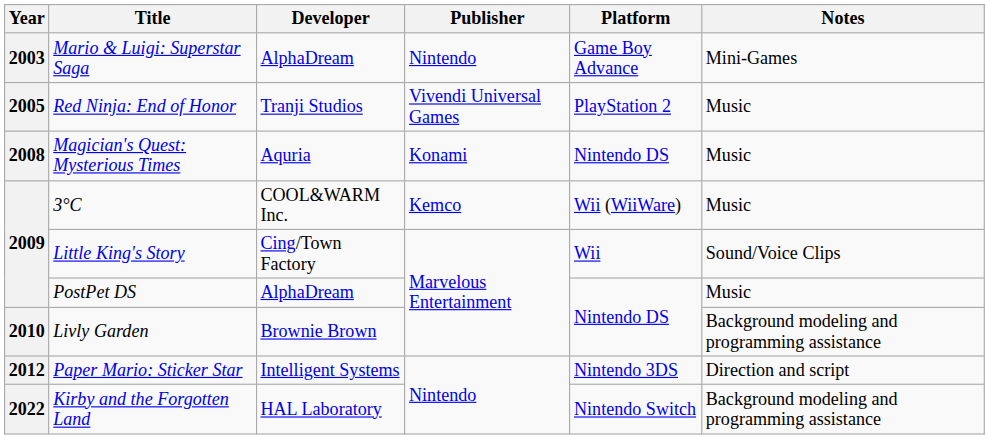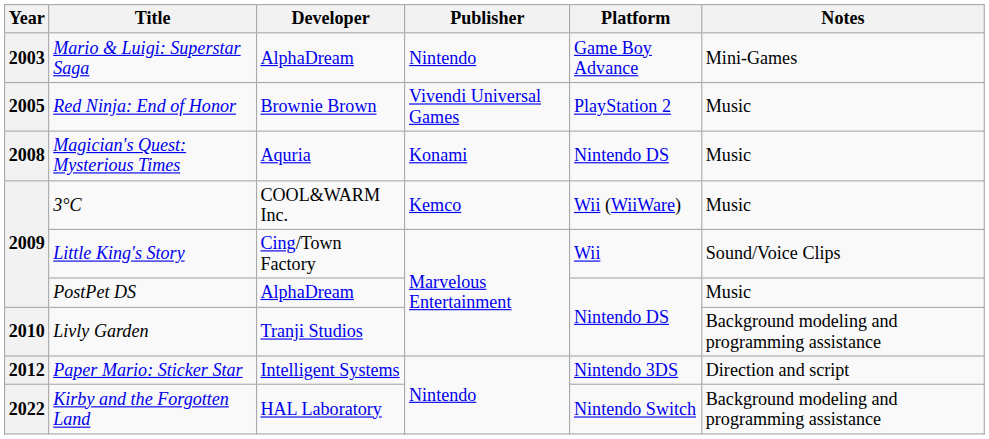 <table class="wikitable sortable">
 <tr>
 <th>Year</th>
 <th>Title</th>
 <th>Developer</th>
 <th>Publisher</th>
 <th>Platform</th>
 <th>Notes</th>
 </tr>
 <tr>
 <th>2003</th>
 <td><em><a href='#'>Mario & Luigi: Superstar Saga</a></em></td>
 <td><a href='#'>AlphaDream</a></td>
 <td><a href='#'>Nintendo</a></td>
 <td><a href='#'>Game Boy Advance</a></td>
 <td>Mini-Games</td>
 </tr>
 <tr>
 <th>2005</th>
 <td><em><a href='#'>Red Ninja: End of Honor</a></em></td>
-<td><a href='#'>Tranji Studios</a></td>
+<td><a href='#'>Brownie Brown</a></td>
 <td><a href='#'>Vivendi Universal Games</a></td>
 <td><a href='#'>PlayStation 2</a></td>
 <td>Music</td>
 </tr>
 <tr>
 <th>2008</th>
 <td><em><a href='#'>Magician's Quest: Mysterious Times</a></em></td>
 <td><a href='#'>Aquria</a></td>
 <td><a href='#'>Konami</a></td>
 <td><a href='#'>Nintendo DS</a></td>
 <td>Music</td>
 </tr>
 <tr>
 <th rowspan="3">2009</th>
 <td><em>3°C</em></td>
 <td>COOL&WARM Inc.</td>
 <td><a href='#'>Kemco</a></td>
 <td><a href='#'>Wii</a> (<a href='#'>WiiWare</a>)</td>
 <td>Music</td>
 </tr>
 <tr>
 <td><em><a href='#'>Little King's Story</a></em></td>
 <td><a href='#'>Cing</a>/Town Factory</td>
 <td rowspan="3"><a href='#'>Marvelous Entertainment</a></td>
 <td><a href='#'>Wii</a></td>
 <td>Sound/Voice Clips</td>
 </tr>
 <tr>
 <td><em>PostPet DS</em></td>
 <td><a href='#'>AlphaDream</a></td>
 <td rowspan="2"><a href='#'>Nintendo DS</a></td>
 <td>Music</td>
 </tr>
 <tr>
 <th>2010</th>
 <td><em>Livly Garden</em></td>
-<td><a href='#'>Brownie Brown</a></td>
+<td><a href='#'>Tranji Studios</a></td>
 <td>Background modeling and programming assistance</td>
 </tr>
 <tr>
 <th>2012</th>
 <td><em><a href='#'>Paper Mario: Sticker Star</a></em></td>
 <td><a href='#'>Intelligent Systems</a></td>
 <td rowspan="2"><a href='#'>Nintendo</a></td>
 <td><a href='#'>Nintendo 3DS</a></td>
 <td>Direction and script</td>
 </tr>
 <tr>
 <th>2022</th>
 <td><em><a href='#'>Kirby and the Forgotten Land</a></em></td>
 <td><a href='#'>HAL Laboratory</a></td>
 <td><a href='#'>Nintendo Switch</a></td>
 <td>Background modeling and programming assistance</td>
 </tr>
 </table>
